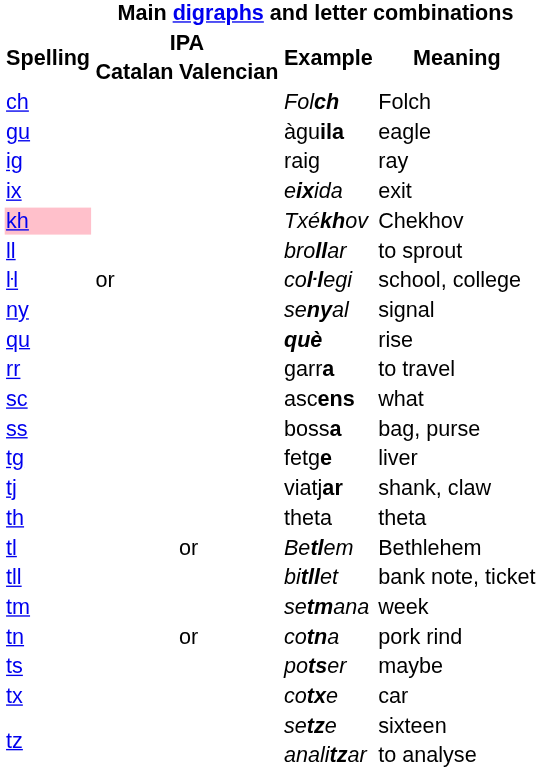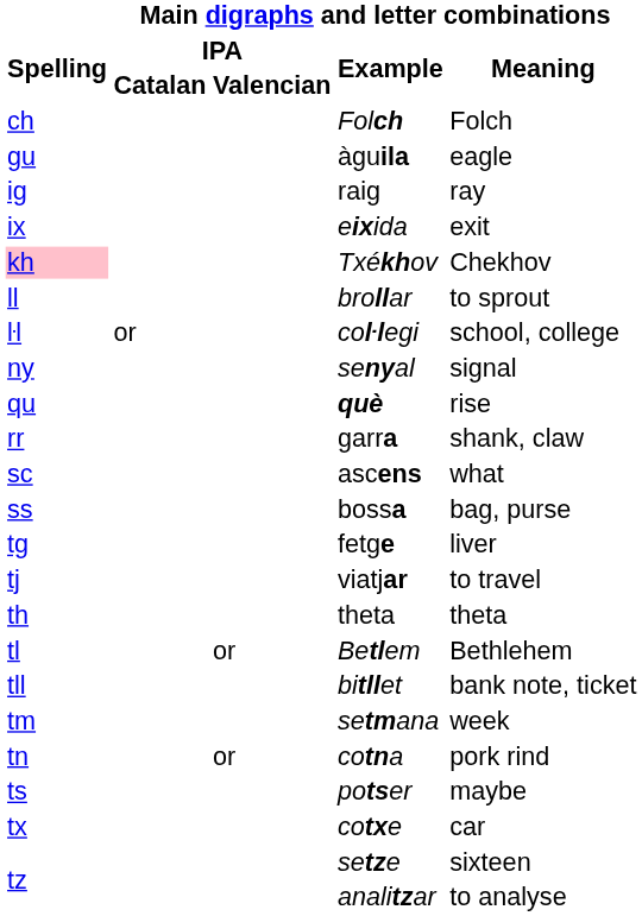 <table>
 <tr>
 <td style="vertical-align: top"><br></td>
 <th colspan="5">Main <a href='#'>digraphs</a> and letter combinations</th>
 </tr>
 <tr>
 <th rowspan="2">Spelling</th>
 <th colspan="2">IPA</th>
 <th rowspan="2">Example</th>
 <th rowspan="2">Meaning</th>
 </tr>
 <tr>
 <th>Catalan</th>
 <th>Valencian</th>
 </tr>
 <tr>
 <td><a href='#'>ch</a></td>
 <td colspan="2"></td>
 <td><em>Fol<strong>ch<strong><em></td>
 <td>Folch</td>
 </tr>
 <tr>
 <td><a href='#'>gu</a></td>
 <td colspan="2"></td>
 <td></em>à</strong>gu<strong>ila<em></td>
 <td>eagle</td>
 </tr>
 <tr>
 <td><a href='#'>ig</a></td>
 <td colspan="2"></td>
 <td></em>ra</strong>ig</em></strong></td>
 <td>ray</td>
 </tr>
 <tr>
 <td><a href='#'>ix</a></td>
 <td></td>
 <td></td>
 <td><em>e<strong>ix</strong>ida</em></td>
 <td>exit</td>
 </tr>
 <tr>
 <td style="background: pink;"><a href='#'>kh</a></td>
 <td colspan="2"></td>
 <td><em>Txé<strong>kh</strong>ov</em></td>
 <td>Chekhov</td>
 </tr>
 <tr>
 <td><a href='#'>ll</a></td>
 <td colspan="2"></td>
 <td><em>bro<strong>ll</strong>ar</em></td>
 <td>to sprout</td>
 </tr>
 <tr>
 <td><a href='#'>ŀl</a></td>
 <td> or </td>
 <td></td>
 <td><em>co<strong>ŀl</strong>egi</em></td>
 <td>school, college</td>
 </tr>
 <tr>
 <td><a href='#'>ny</a></td>
 <td colspan="2"></td>
 <td><em>se<strong>ny</strong>al</em></td>
 <td>signal</td>
 </tr>
 <tr>
 <td><a href='#'>qu</a></td>
 <td colspan="2"></td>
 <td><strong><em>qu<strong>è<em></td>
 <td>rise</td>
 </tr>
 <tr>
 <td><a href='#'>rr</a></td>
 <td colspan="2"></td>
 <td></em>ga</strong>rr<strong>a<em></td>
-<td>to travel</td>
+<td>shank, claw</td>
 </tr>
 <tr>
 <td><a href='#'>sc</a></td>
 <td colspan="2" rowspan="2"></td>
 <td></em>a</strong>sc<strong>ens<em></td>
 <td>what</td>
 </tr>
 <tr>
 <td><a href='#'>ss</a></td>
 <td></em>bo</strong>ss<strong>a<em></td>
 <td>bag, purse</td>
 </tr>
 <tr>
 <td><a href='#'>tg</a></td>
 <td colspan="2" rowspan="2"></td>
 <td></em>fe</strong>tg<strong>e<em></td>
 <td>liver</td>
 </tr>
 <tr>
 <td><a href='#'>tj</a></td>
 <td></em>via</strong>tj<strong>ar<em></td>
-<td>shank, claw</td>
+<td>to travel</td>
 </tr>
 <tr>
 <td><a href='#'>th</a></td>
 <td colspan="2"></td>
 <td></em></strong>th</strong>eta</em></td>
 <td>theta</td>
 </tr>
 <tr>
 <td><a href='#'>tl</a></td>
 <td></td>
 <td> or </td>
 <td><em>Be<strong>tl</strong>em</em></td>
 <td>Bethlehem</td>
 </tr>
 <tr>
 <td><a href='#'>tll</a></td>
 <td></td>
 <td></td>
 <td><em>bi<strong>tll</strong>et</em></td>
 <td>bank note, ticket</td>
 </tr>
 <tr>
 <td><a href='#'>tm</a></td>
 <td></td>
 <td></td>
 <td><em>se<strong>tm</strong>ana</em></td>
 <td>week</td>
 </tr>
 <tr>
 <td><a href='#'>tn</a></td>
 <td></td>
 <td> or </td>
 <td><em>co<strong>tn</strong>a</em></td>
 <td>pork rind</td>
 </tr>
 <tr>
 <td><a href='#'>ts</a></td>
 <td colspan="2"></td>
 <td><em>po<strong>ts</strong>er</em></td>
 <td>maybe</td>
 </tr>
 <tr>
 <td><a href='#'>tx</a></td>
 <td colspan="2"></td>
 <td><em>co<strong>tx</strong>e</em></td>
 <td>car</td>
 </tr>
 <tr>
 <td rowspan="2"><a href='#'>tz</a></td>
 <td rowspan="2"></td>
 <td></td>
 <td><em>se<strong>tz</strong>e</em></td>
 <td>sixteen</td>
 </tr>
 <tr>
 <td></td>
 <td><em>anali<strong>tz</strong>ar</em></td>
 <td>to analyse</td>
 </tr>
 </table>
